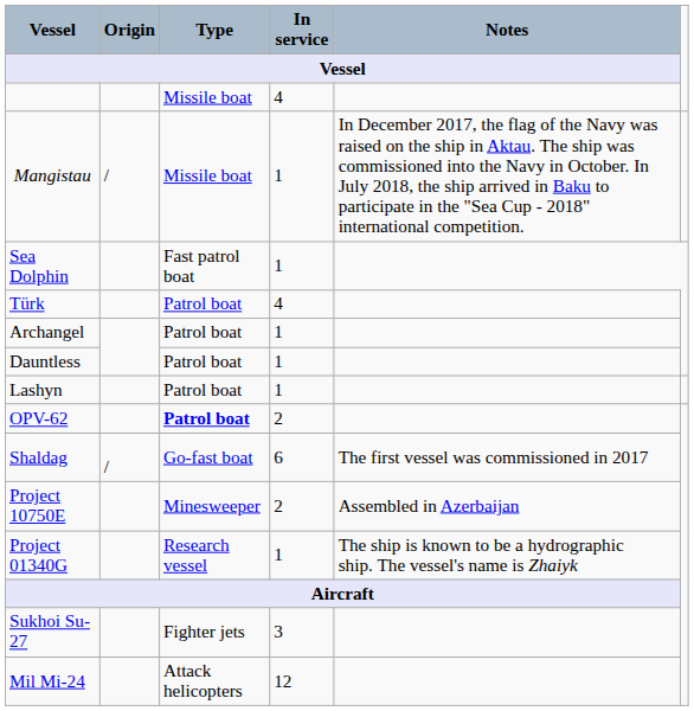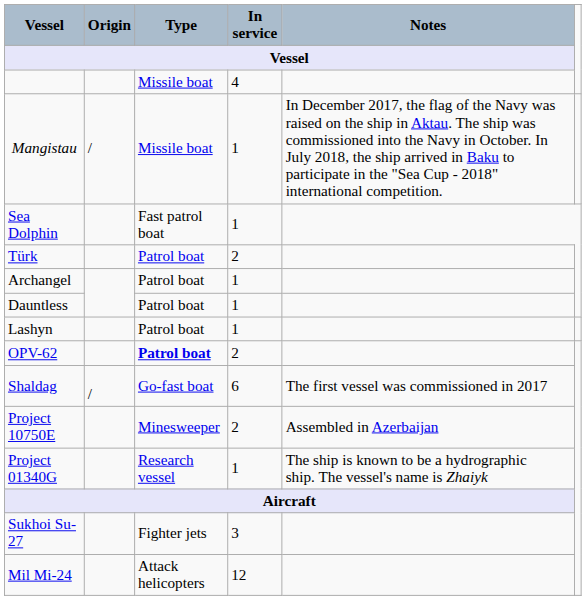 <table class="wikitable">
 <tr>
 <th style="text-align:center; background:#aabccc;">Vessel</th>
 <th style="text-align: center; background:#aabccc;">Origin</th>
 <th style="text-align:l center; background:#aabccc;">Type</th>
 <th style="text-align:l center; background:#aabccc;">In service</th>
 <th style="text-align: center; background:#aabccc;">Notes</th>
 </tr>
 <tr>
 <th colspan="5" style="background: lavender;">Vessel</th>
 </tr>
 <tr>
 <td> </td>
 <td></td>
 <td><a href='#'>Missile boat</a></td>
 <td>4</td>
 <td></td>
 </tr>
 <tr>
 <td> <em>Mangistau</em></td>
 <td> / </td>
 <td><a href='#'>Missile boat</a></td>
 <td>1</td>
 <td>In December 2017, the flag of the Navy was raised on the ship in <a href='#'>Aktau</a>. The ship was commissioned into the Navy in October. In July 2018, the ship arrived in <a href='#'>Baku</a> to participate in the "Sea Cup - 2018" international competition.</td>
 <td></td>
 </tr>
 <tr>
 <td><a href='#'>Sea Dolphin</a></td>
 <td></td>
 <td>Fast patrol boat</td>
 <td>1</td>
 </tr>
 <tr>
 <td><a href='#'>Türk</a> </td>
 <td></td>
 <td><a href='#'>Patrol boat</a></td>
-<td>4</td>
+<td>2</td>
 <td></td>
 </tr>
 <tr>
 <td>Archangel</td>
 <td rowspan="2"></td>
 <td>Patrol boat</td>
 <td>1</td>
 <td></td>
 </tr>
 <tr>
 <td>Dauntless</td>
 <td>Patrol boat</td>
 <td>1</td>
 <td></td>
 </tr>
 <tr>
 <td>Lashyn</td>
 <td></td>
 <td>Patrol boat</td>
 <td>1</td>
 <td></td>
 <td></td>
 </tr>
 <tr>
 <td><a href='#'>OPV-62</a></td>
 <td></td>
 <td><strong><a href='#'>Patrol boat</a></strong></td>
 <td>2</td>
 <td></td>
 </tr>
 <tr>
 <td><a href='#'>Shaldag</a> </td>
 <td> <br>/ </td>
 <td><a href='#'>Go-fast boat</a></td>
 <td>6</td>
 <td>The first vessel was commissioned in 2017</td>
 </tr>
 <tr>
 <td><a href='#'>Project 10750E</a></td>
 <td></td>
 <td><a href='#'>Minesweeper</a></td>
 <td>2</td>
 <td>Assembled in <a href='#'>Azerbaijan</a></td>
 </tr>
 <tr>
 <td><a href='#'>Project 01340G</a></td>
 <td></td>
 <td><a href='#'>Research vessel</a></td>
 <td>1</td>
 <td>The ship is known to be a hydrographic ship. The vessel's name is <em>Zhaiyk</em></td>
 </tr>
 <tr>
 <th colspan="5" style="background: lavender;">Aircraft</th>
 </tr>
 <tr>
 <td><a href='#'>Sukhoi Su-27</a></td>
 <td></td>
 <td>Fighter jets</td>
 <td>3</td>
 <td></td>
 </tr>
 <tr>
 <td><a href='#'>Mil Mi-24</a></td>
 <td></td>
 <td>Attack helicopters</td>
 <td>12</td>
 <td></td>
 </tr>
 </table>
